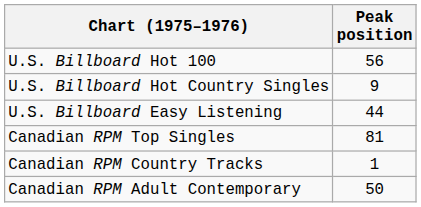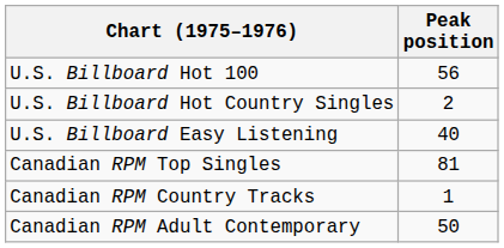 <table class="wikitable sortable">
 <tr>
 <th>Chart (1975–1976)</th>
 <th>Peak<br>position</th>
 </tr>
 <tr>
 <td>U.S. <em>Billboard</em> Hot 100</td>
 <td style="text-align:center;">56</td>
 </tr>
 <tr>
 <td>U.S. <em>Billboard</em> Hot Country Singles</td>
-<td style="text-align:center;">9</td>
+<td style="text-align:center;">2</td>
 </tr>
 <tr>
 <td>U.S. <em>Billboard</em> Easy Listening</td>
-<td style="text-align:center;">44</td>
+<td style="text-align:center;">40</td>
 </tr>
 <tr>
 <td>Canadian <em>RPM</em> Top Singles</td>
 <td style="text-align:center;">81</td>
 </tr>
 <tr>
 <td>Canadian <em>RPM</em> Country Tracks</td>
 <td style="text-align:center;">1</td>
 </tr>
 <tr>
 <td>Canadian <em>RPM</em> Adult Contemporary</td>
 <td style="text-align:center;">50</td>
 </tr>
 </table>
